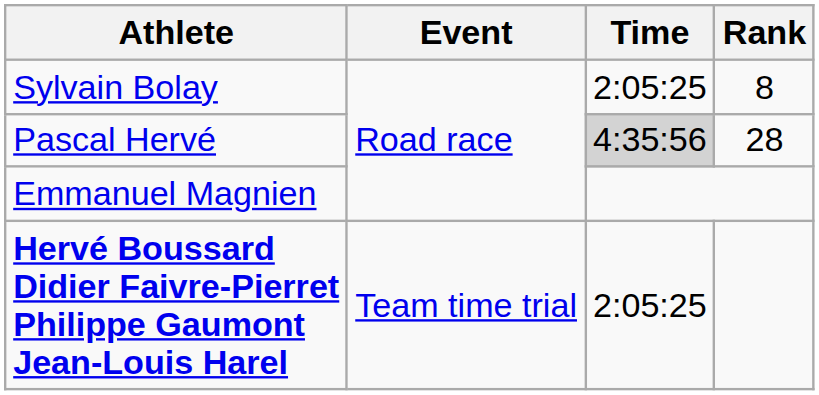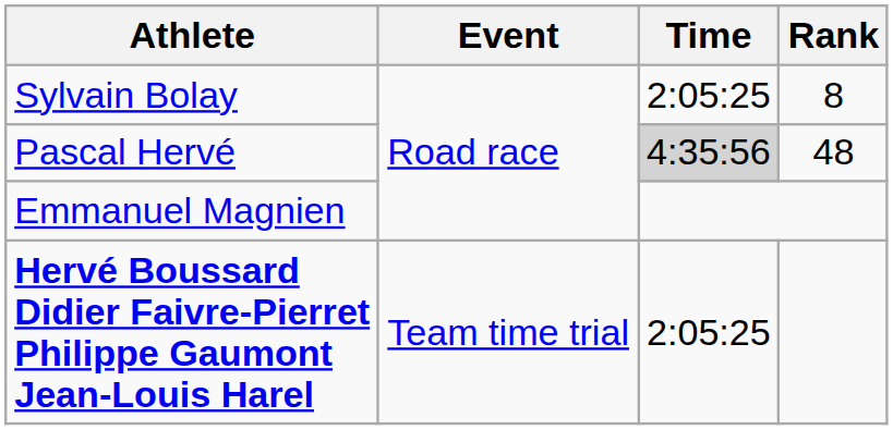 <table class="wikitable" style="font-size:90%">
 <tr>
 <th>Athlete</th>
 <th>Event</th>
 <th>Time</th>
 <th>Rank</th>
 </tr>
 <tr align=center>
 <td align=left><a href='#'>Sylvain Bolay</a></td>
 <td align=left rowspan=3><a href='#'>Road race</a></td>
 <td>2:05:25</td>
 <td>8</td>
 </tr>
 <tr align=center>
 <td align=left><a href='#'>Pascal Hervé</a></td>
 <td style="background: lightgrey;">4:35:56</td>
-<td>28</td>
+<td>48</td>
 </tr>
 <tr align=center>
 <td align=left><a href='#'>Emmanuel Magnien</a></td>
 <td colspan=2></td>
 </tr>
 <tr align=center>
 <td align=left><strong><a href='#'>Hervé Boussard</a><br><a href='#'>Didier Faivre-Pierret</a><br><a href='#'>Philippe Gaumont</a><br><a href='#'>Jean-Louis Harel</a></strong></td>
 <td align=left><a href='#'>Team time trial</a></td>
 <td>2:05:25</td>
 <td></td>
 </tr>
 </table>
